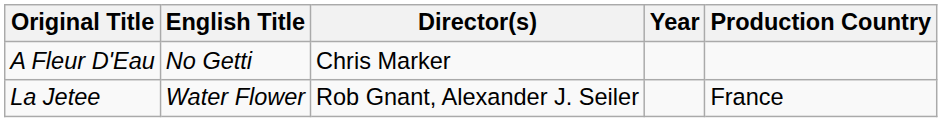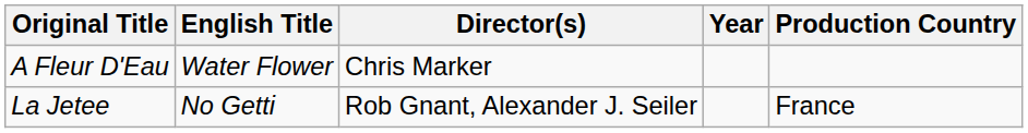 <table class="wikitable sortable">
 <tr>
 <th>Original Title</th>
 <th>English Title</th>
 <th>Director(s)</th>
 <th>Year</th>
 <th>Production Country</th>
 </tr>
 <tr>
 <td><em>A Fleur D'Eau</em></td>
-<td><em>No Getti</em></td>
+<td><em>Water Flower</em></td>
 <td>Chris Marker</td>
 <td></td>
 <td></td>
 </tr>
 <tr>
 <td><em>La Jetee</em></td>
-<td><em>Water Flower</em></td>
+<td><em>No Getti</em></td>
 <td>Rob Gnant, Alexander J. Seiler</td>
 <td></td>
 <td>France</td>
 </tr>
 </table>
